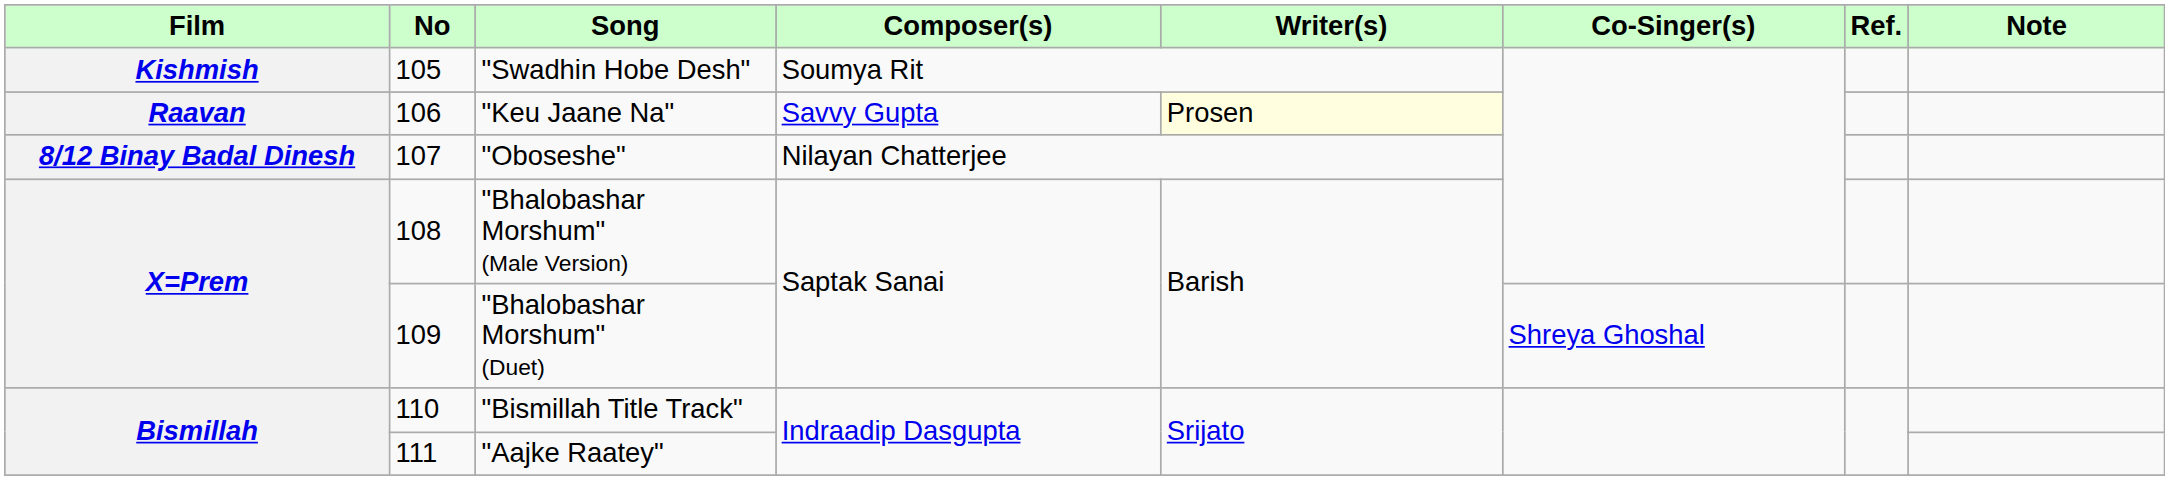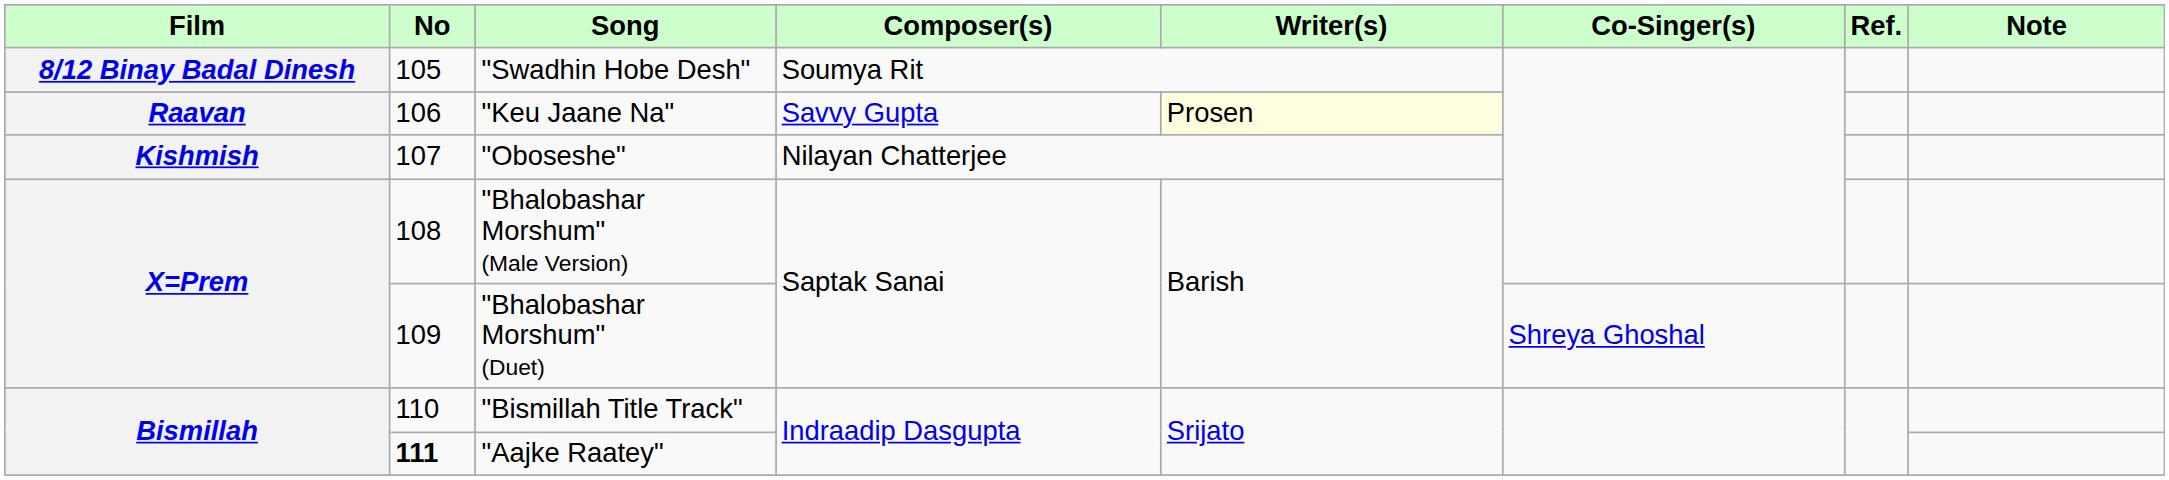 <table class="wikitable plainrowheaders" style="width:100%;" textcolor:#000;">
 <tr style="background:#cfc; text-align:center;">
 <td scope="col" style="width:18%;"><strong>Film</strong></td>
 <td scope="col" style="width:4%;"><strong>No</strong></td>
 <td scope="col" style="width:14%;"><strong>Song</strong></td>
 <td scope="col" style="width:18%;"><strong>Composer(s)</strong></td>
 <td scope="col" style="width:16%;"><strong>Writer(s)</strong></td>
 <td scope="col" style="width:16%;"><strong>Co-Singer(s)</strong></td>
 <td scope="col" style="width:2%;"><strong>Ref.</strong></td>
 <td scope="col" style="width:12%;"><strong>Note</strong></td>
 </tr>
 <tr>
-<th scope="row"><em><a href='#'>Kishmish</a></em></th>
+<th scope="row"><a href='#'><em>8/12 Binay Badal Dinesh</em></a></th>
 <td>105</td>
 <td>"Swadhin Hobe Desh"</td>
 <td Colspan="2">Soumya Rit</td>
 <td rowspan="4"></td>
 <td></td>
 <td></td>
 </tr>
 <tr>
 <th scope="row"><em><a href='#'>Raavan</a></em></th>
 <td>106</td>
 <td>"Keu Jaane Na"</td>
 <td><a href='#'>Savvy Gupta</a></td>
 <td style="background: lightyellow;">Prosen</td>
 <td></td>
 <td></td>
 </tr>
 <tr>
-<th scope="row"><a href='#'><em>8/12 Binay Badal Dinesh</em></a></th>
+<th scope="row"><em><a href='#'>Kishmish</a></em></th>
 <td>107</td>
 <td>"Oboseshe"</td>
 <td Colspan="2">Nilayan Chatterjee</td>
 <td></td>
 <td></td>
 </tr>
 <tr>
 <th scope="row" rowspan="2"><em><a href='#'>X=Prem</a></em></th>
 <td>108</td>
 <td>"Bhalobashar Morshum"<br><small>(Male Version)</small></td>
 <td rowspan="2">Saptak Sanai</td>
 <td rowspan="2">Barish</td>
 <td></td>
 <td></td>
 </tr>
 <tr>
 <td>109</td>
 <td>"Bhalobashar Morshum"<br><small>(Duet)</small></td>
 <td><a href='#'>Shreya Ghoshal</a></td>
 <td></td>
 <td></td>
 </tr>
 <tr>
 <th scope="row"rowspan="2"><em><a href='#'>Bismillah</a></em></th>
 <td>110</td>
 <td>"Bismillah Title Track"</td>
 <td rowspan="2"><a href='#'>Indraadip Dasgupta</a></td>
 <td rowspan="2"><a href='#'>Srijato</a></td>
 <td rowspan="2"></td>
 <td rowspan="2"></td>
 <td></td>
 </tr>
 <tr>
-<td>111</td>
+<td><strong>111</strong></td>
 <td>"Aajke Raatey"</td>
 <td></td>
 </tr>
 </table>
